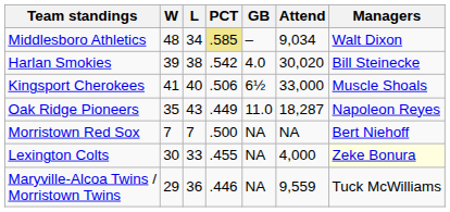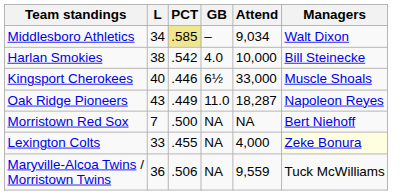 <table class="wikitable">
 <tr>
 <th>Team standings</th>
-<th>W</th>
 <th>L</th>
 <th>PCT</th>
 <th>GB</th>
 <th>Attend</th>
 <th>Managers</th>
 </tr>
 <tr>
 <td><a href='#'>Middlesboro Athletics</a></td>
-<td>48</td>
 <td>34</td>
 <td style="background: khaki;">.585</td>
 <td>–</td>
 <td>9,034</td>
 <td><a href='#'>Walt Dixon</a></td>
 </tr>
 <tr>
 <td><a href='#'>Harlan Smokies</a></td>
-<td>39</td>
 <td>38</td>
 <td>.542</td>
 <td>4.0</td>
-<td>30,020</td>
+<td>10,000</td>
 <td><a href='#'>Bill Steinecke</a></td>
 </tr>
 <tr>
 <td><a href='#'>Kingsport Cherokees</a></td>
-<td>41</td>
 <td>40</td>
-<td>.506</td>
+<td>.446</td>
 <td>6½</td>
 <td>33,000</td>
 <td><a href='#'>Muscle Shoals</a></td>
 </tr>
 <tr>
 <td><a href='#'>Oak Ridge Pioneers</a></td>
-<td>35</td>
 <td>43</td>
 <td>.449</td>
 <td>11.0</td>
 <td>18,287</td>
 <td><a href='#'>Napoleon Reyes</a></td>
 </tr>
 <tr>
 <td><a href='#'>Morristown Red Sox</a></td>
 <td>7</td>
-<td>7</td>
 <td>.500</td>
 <td>NA</td>
 <td>NA</td>
 <td><a href='#'>Bert Niehoff</a></td>
 </tr>
 <tr>
 <td><a href='#'>Lexington Colts</a></td>
-<td>30</td>
 <td>33</td>
 <td>.455</td>
 <td>NA</td>
 <td>4,000</td>
 <td style="background: lightyellow;"><a href='#'>Zeke Bonura</a></td>
 </tr>
 <tr>
 <td><a href='#'>Maryville-Alcoa Twins</a> /<br> <a href='#'>Morristown Twins</a></td>
-<td>29</td>
 <td>36</td>
-<td>.446</td>
+<td>.506</td>
 <td>NA</td>
 <td>9,559</td>
 <td>Tuck McWilliams</td>
 </tr>
 </table>
